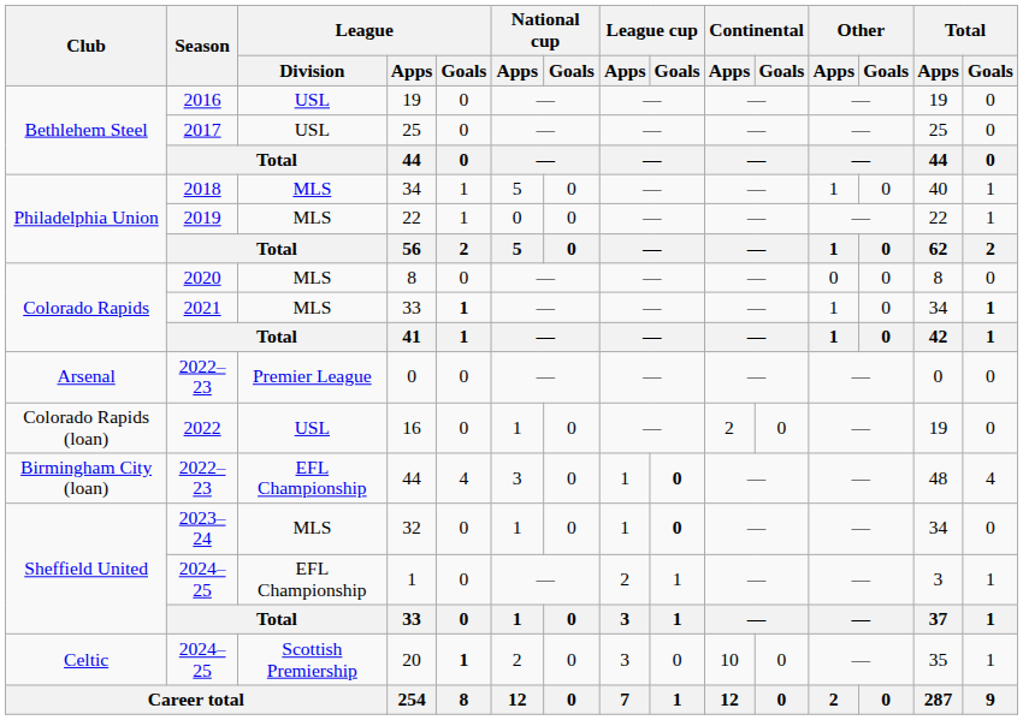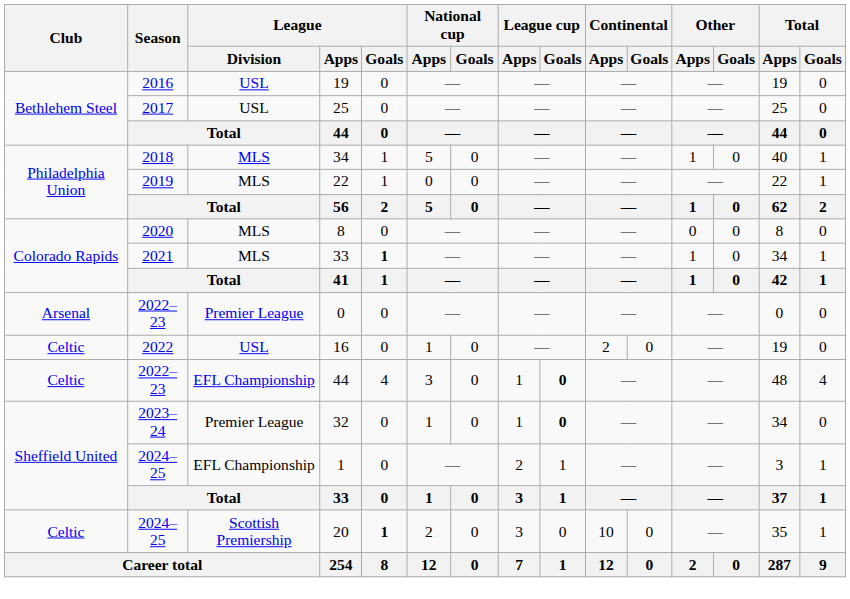 <table class=wikitable style=text-align:center>
 <tr>
 <th rowspan=2>Club</th>
 <th rowspan=2>Season</th>
 <th colspan=3>League</th>
 <th colspan=2>National cup</th>
 <th colspan=2>League cup</th>
 <th colspan=2>Continental</th>
 <th colspan=2>Other</th>
 <th colspan=2>Total</th>
 </tr>
 <tr>
 <th>Division</th>
 <th>Apps</th>
 <th>Goals</th>
 <th>Apps</th>
 <th>Goals</th>
 <th>Apps</th>
 <th>Goals</th>
 <th>Apps</th>
 <th>Goals</th>
 <th>Apps</th>
 <th>Goals</th>
 <th>Apps</th>
 <th>Goals</th>
 </tr>
 <tr>
 <td rowspan=3><a href='#'>Bethlehem Steel</a></td>
 <td><a href='#'>2016</a></td>
 <td><a href='#'>USL</a></td>
 <td>19</td>
 <td>0</td>
 <td colspan=2>—</td>
 <td colspan=2>—</td>
 <td colspan=2>—</td>
 <td colspan=2>—</td>
 <td>19</td>
 <td>0</td>
 </tr>
 <tr>
 <td><a href='#'>2017</a></td>
 <td>USL</td>
 <td>25</td>
 <td>0</td>
 <td colspan=2>—</td>
 <td colspan=2>—</td>
 <td colspan=2>—</td>
 <td colspan=2>—</td>
 <td>25</td>
 <td>0</td>
 </tr>
 <tr>
 <th colspan=2>Total</th>
 <th>44</th>
 <th>0</th>
 <th colspan=2>—</th>
 <th colspan=2>—</th>
 <th colspan=2>—</th>
 <th colspan=2>—</th>
 <th>44</th>
 <th>0</th>
 </tr>
 <tr>
 <td rowspan="3"><a href='#'>Philadelphia Union</a></td>
 <td><a href='#'>2018</a></td>
 <td><a href='#'>MLS</a></td>
 <td>34</td>
 <td>1</td>
 <td>5</td>
 <td>0</td>
 <td colspan=2>—</td>
 <td colspan=2>—</td>
 <td>1</td>
 <td>0</td>
 <td>40</td>
 <td>1</td>
 </tr>
 <tr>
 <td><a href='#'>2019</a></td>
 <td>MLS</td>
 <td>22</td>
 <td>1</td>
 <td>0</td>
 <td>0</td>
 <td colspan=2>—</td>
 <td colspan=2>—</td>
 <td colspan=2>—</td>
 <td>22</td>
 <td>1</td>
 </tr>
 <tr>
 <th colspan=2>Total</th>
 <th>56</th>
 <th>2</th>
 <th>5</th>
 <th>0</th>
 <th colspan=2>—</th>
 <th colspan=2>—</th>
 <th>1</th>
 <th>0</th>
 <th>62</th>
 <th>2</th>
 </tr>
 <tr>
 <td rowspan="3"><a href='#'>Colorado Rapids</a></td>
 <td><a href='#'>2020</a></td>
 <td>MLS</td>
 <td>8</td>
 <td>0</td>
 <td colspan=2>—</td>
 <td colspan=2>—</td>
 <td colspan=2>—</td>
 <td>0</td>
 <td>0</td>
 <td>8</td>
 <td>0</td>
 </tr>
 <tr>
 <td><a href='#'>2021</a></td>
 <td>MLS</td>
 <td>33</td>
 <td><strong>1</strong></td>
 <td colspan=2>—</td>
 <td colspan=2>—</td>
 <td colspan=2>—</td>
 <td>1</td>
 <td>0</td>
 <td>34</td>
-<td><strong>1</strong></td>
+<td>1</td>
 </tr>
 <tr>
 <th colspan="2">Total</th>
 <th>41</th>
 <th>1</th>
 <th colspan="2">—</th>
 <th colspan="2">—</th>
 <th colspan="2">—</th>
 <th>1</th>
 <th>0</th>
 <th>42</th>
 <th>1</th>
 </tr>
 <tr>
 <td><a href='#'>Arsenal</a></td>
 <td><a href='#'>2022–23</a></td>
 <td><a href='#'>Premier League</a></td>
 <td>0</td>
 <td>0</td>
 <td colspan=2>—</td>
 <td colspan=2>—</td>
 <td colspan=2>—</td>
 <td colspan=2>—</td>
 <td>0</td>
 <td>0</td>
 </tr>
 <tr>
-<td>Colorado Rapids (loan)</td>
+<td><a href='#'>Celtic</a></td>
 <td><a href='#'>2022</a></td>
 <td><a href='#'>USL</a></td>
 <td>16</td>
 <td>0</td>
 <td>1</td>
 <td>0</td>
 <td colspan="2">—</td>
 <td>2</td>
 <td>0</td>
 <td colspan="2">—</td>
 <td>19</td>
 <td>0</td>
 </tr>
 <tr>
-<td><a href='#'>Birmingham City</a> (loan)</td>
+<td><a href='#'>Celtic</a></td>
 <td><a href='#'>2022–23</a></td>
 <td><a href='#'>EFL Championship</a></td>
 <td>44</td>
 <td>4</td>
 <td>3</td>
 <td>0</td>
 <td>1</td>
 <td><strong>0</strong></td>
 <td colspan=2>—</td>
 <td colspan=2>—</td>
 <td>48</td>
 <td>4</td>
 </tr>
 <tr>
 <td rowspan="3"><a href='#'>Sheffield United</a></td>
 <td><a href='#'>2023–24</a></td>
-<td>MLS</td>
+<td>Premier League</td>
 <td>32</td>
 <td>0</td>
 <td>1</td>
 <td>0</td>
 <td>1</td>
 <td><strong>0</strong></td>
 <td colspan=2>—</td>
 <td colspan=2>—</td>
 <td>34</td>
 <td>0</td>
 </tr>
 <tr>
 <td><a href='#'>2024–25</a></td>
 <td>EFL Championship</td>
 <td>1</td>
 <td>0</td>
 <td colspan=2>—</td>
 <td>2</td>
 <td>1</td>
 <td colspan="2">—</td>
 <td colspan=2>—</td>
 <td>3</td>
 <td>1</td>
 </tr>
 <tr>
 <th colspan="2">Total</th>
 <th>33</th>
 <th>0</th>
 <th>1</th>
 <th>0</th>
 <th>3</th>
 <th>1</th>
 <th colspan="2">—</th>
 <th colspan="2">—</th>
 <th>37</th>
 <th>1</th>
 </tr>
 <tr>
 <td><a href='#'>Celtic</a></td>
 <td><a href='#'>2024–25</a></td>
 <td><a href='#'>Scottish Premiership</a></td>
 <td>20</td>
 <td><strong>1</strong></td>
 <td>2</td>
 <td>0</td>
 <td>3</td>
 <td>0</td>
 <td>10</td>
 <td>0</td>
 <td colspan=2>—</td>
 <td>35</td>
 <td>1</td>
 </tr>
 <tr>
 <th colspan="3">Career total</th>
 <th>254</th>
 <th>8</th>
 <th>12</th>
 <th>0</th>
 <th>7</th>
 <th>1</th>
 <th>12</th>
 <th>0</th>
 <th>2</th>
 <th>0</th>
 <th>287</th>
 <th>9</th>
 </tr>
 </table>
